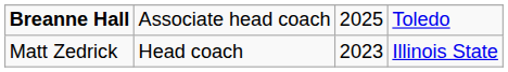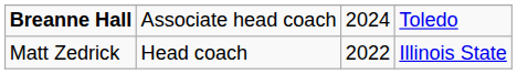 <table class=wikitable>
 <tr>
 </tr>
 <tr>
 <td><strong>Breanne Hall</strong></td>
 <td>Associate head coach</td>
-<td>2025</td>
+<td>2024</td>
 <td><a href='#'>Toledo</a></td>
 </tr>
 <tr>
 <td>Matt Zedrick</td>
 <td>Head coach</td>
-<td>2023</td>
+<td>2022</td>
 <td><a href='#'>Illinois State</a></td>
 </tr>
 </table>
